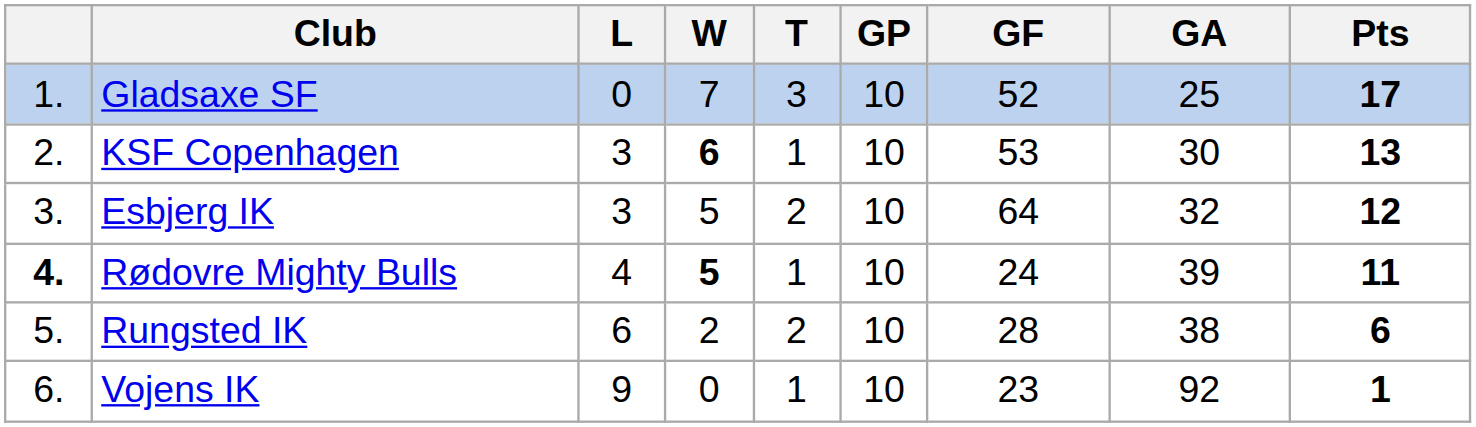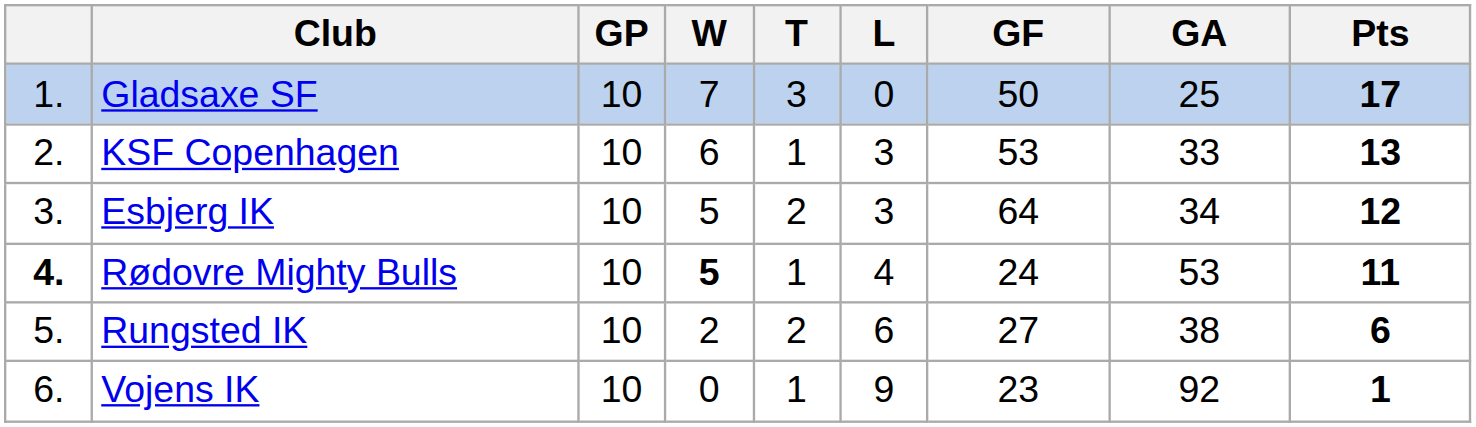 <table class="wikitable">
 <tr>
 <th width="30"></th>
 <th width="200">Club</th>
-<th width="30">L</th>
+<th width="30">GP</th>
 <th width="30">W</th>
 <th width="30">T</th>
-<th width="30">GP</th>
+<th width="30">L</th>
 <th width="70">GF</th>
 <th width="70">GA</th>
 <th width="70">Pts</th>
 </tr>
 <tr bgcolor="#BCD2EE" align="center">
 <td>1.</td>
 <td align="left"><a href='#'>Gladsaxe SF</a></td>
-<td>0</td>
+<td>10</td>
 <td>7</td>
 <td>3</td>
-<td>10</td>
-<td>52</td>
+<td>0</td>
+<td>50</td>
 <td>25</td>
 <td><strong>17</strong></td>
 </tr>
 <tr bgcolor="#FFFFFF" align="center">
 <td>2.</td>
 <td align="left"><a href='#'>KSF Copenhagen</a></td>
+<td>10</td>
+<td>6</td>
+<td>1</td>
 <td>3</td>
-<td><strong>6</strong></td>
-<td>1</td>
-<td>10</td>
 <td>53</td>
-<td>30</td>
+<td>33</td>
 <td><strong>13</strong></td>
 </tr>
 <tr bgcolor="#FFFFFF" align="center">
 <td>3.</td>
 <td align="left"><a href='#'>Esbjerg IK</a></td>
-<td>3</td>
+<td>10</td>
 <td>5</td>
 <td>2</td>
-<td>10</td>
+<td>3</td>
 <td>64</td>
-<td>32</td>
+<td>34</td>
 <td><strong>12</strong></td>
 </tr>
 <tr bgcolor="#FFFFFF" align="center">
 <td><strong>4.</strong></td>
 <td align="left"><a href='#'>Rødovre Mighty Bulls</a></td>
-<td>4</td>
+<td>10</td>
 <td><strong>5</strong></td>
 <td>1</td>
-<td>10</td>
+<td>4</td>
 <td>24</td>
-<td>39</td>
+<td>53</td>
 <td><strong>11</strong></td>
 </tr>
 <tr bgcolor="#FFFFFF" align="center">
 <td>5.</td>
 <td align="left"><a href='#'>Rungsted IK</a></td>
-<td>6</td>
+<td>10</td>
 <td>2</td>
 <td>2</td>
-<td>10</td>
-<td>28</td>
+<td>6</td>
+<td>27</td>
 <td>38</td>
 <td><strong>6</strong></td>
 </tr>
 <tr bgcolor="#FFFFFF" align="center">
 <td>6.</td>
 <td align="left"><a href='#'>Vojens IK</a></td>
-<td>9</td>
+<td>10</td>
 <td>0</td>
 <td>1</td>
-<td>10</td>
+<td>9</td>
 <td>23</td>
 <td>92</td>
 <td><strong>1</strong></td>
 </tr>
 </table>
